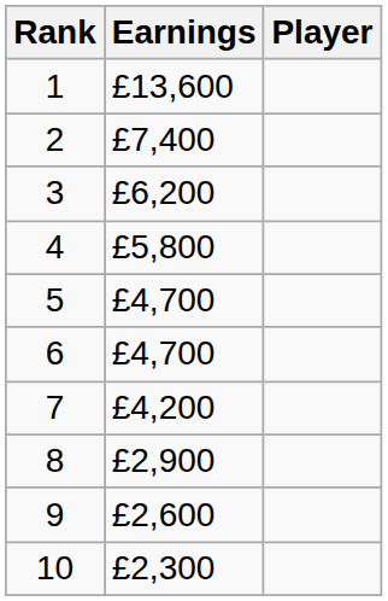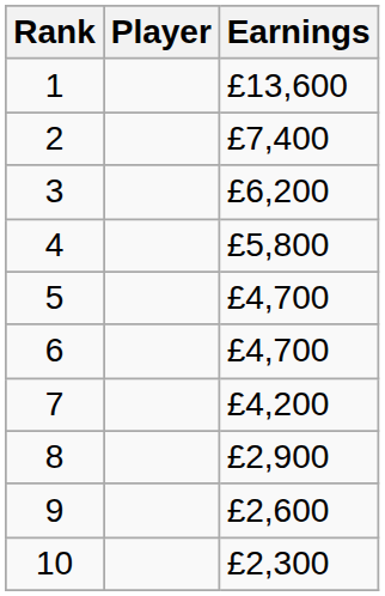 <table class="wikitable" text-align:right; margin-left:1em">
 <tr>
 <th>Rank</th>
+<th>Player</th>
 <th>Earnings</th>
-<th>Player</th>
 </tr>
 <tr style=>
 <td align=center>1</td>
+<td style="text-align:left"></td>
 <td>£13,600</td>
-<td style="text-align:left"></td>
 </tr>
 <tr>
 <td align=center>2</td>
+<td style="text-align:left"></td>
 <td>£7,400</td>
-<td style="text-align:left"></td>
 </tr>
 <tr style=>
 <td align=center>3</td>
+<td style="text-align:left"></td>
 <td>£6,200</td>
-<td style="text-align:left"></td>
 </tr>
 <tr>
 <td align=center>4</td>
+<td style="text-align:left"></td>
 <td>£5,800</td>
-<td style="text-align:left"></td>
 </tr>
 <tr>
 <td align=center>5</td>
+<td style="text-align:left"></td>
 <td>£4,700</td>
-<td style="text-align:left"></td>
 </tr>
 <tr>
 <td align=center>6</td>
+<td style="text-align:left"></td>
 <td>£4,700</td>
-<td style="text-align:left"></td>
 </tr>
 <tr>
 <td align=center>7</td>
+<td style="text-align:left"></td>
 <td>£4,200</td>
-<td style="text-align:left"></td>
 </tr>
 <tr>
 <td align=center>8</td>
+<td style="text-align:left"></td>
 <td>£2,900</td>
-<td style="text-align:left"></td>
 </tr>
 <tr>
 <td align=center>9</td>
+<td style="text-align:left"></td>
 <td>£2,600</td>
-<td style="text-align:left"></td>
 </tr>
 <tr>
 <td align=center>10</td>
+<td style="text-align:left"></td>
 <td>£2,300</td>
-<td style="text-align:left"></td>
 </tr>
 </table>
